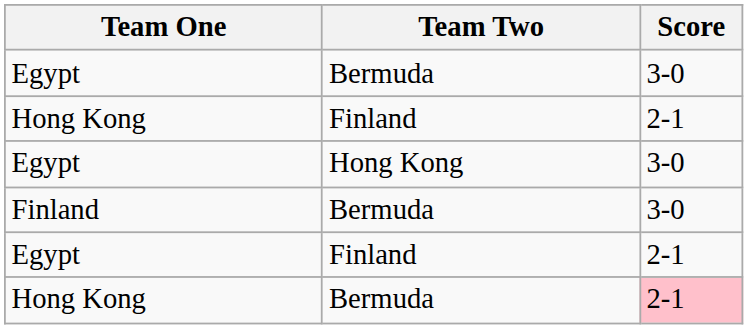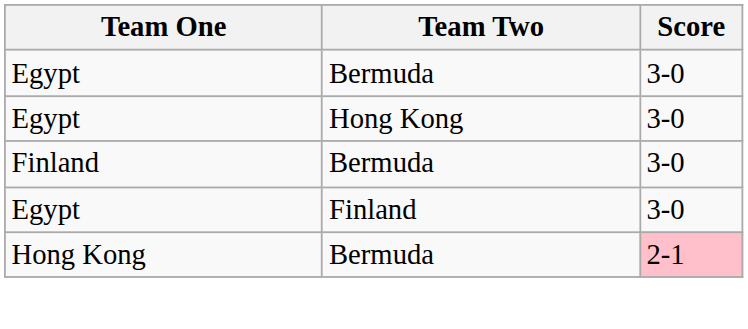 <table class="wikitable">
 <tr>
 <th width=170>Team One</th>
 <th width=170>Team Two</th>
 <th width=50>Score</th>
 </tr>
 <tr>
 <td> Egypt</td>
 <td> Bermuda</td>
 <td>3-0</td>
-</tr>
-<tr>
-<td> Hong Kong</td>
-<td> Finland</td>
-<td>2-1</td>
 </tr>
 <tr>
 <td> Egypt</td>
 <td> Hong Kong</td>
 <td>3-0</td>
 </tr>
 <tr>
 <td> Finland</td>
 <td> Bermuda</td>
 <td>3-0</td>
 </tr>
 <tr>
 <td> Egypt</td>
 <td> Finland</td>
-<td>2-1</td>
+<td>3-0</td>
 </tr>
 <tr>
 <td> Hong Kong</td>
 <td> Bermuda</td>
 <td style="background: pink;">2-1</td>
 </tr>
 </table>
